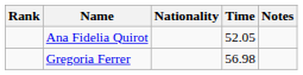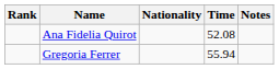 <table class="wikitable sortable" style="text-align:center">
 <tr>
 <th>Rank</th>
 <th>Name</th>
 <th>Nationality</th>
 <th>Time</th>
 <th>Notes</th>
 </tr>
 <tr>
 <td align=center></td>
 <td align=left><a href='#'>Ana Fidelia Quirot</a></td>
 <td align=left></td>
-<td>52.05</td>
+<td>52.08</td>
 <td></td>
 </tr>
 <tr>
 <td align=center></td>
 <td align=left><a href='#'>Gregoria Ferrer</a></td>
 <td align=left></td>
-<td>56.98</td>
+<td>55.94</td>
 <td></td>
 </tr>
 </table>
